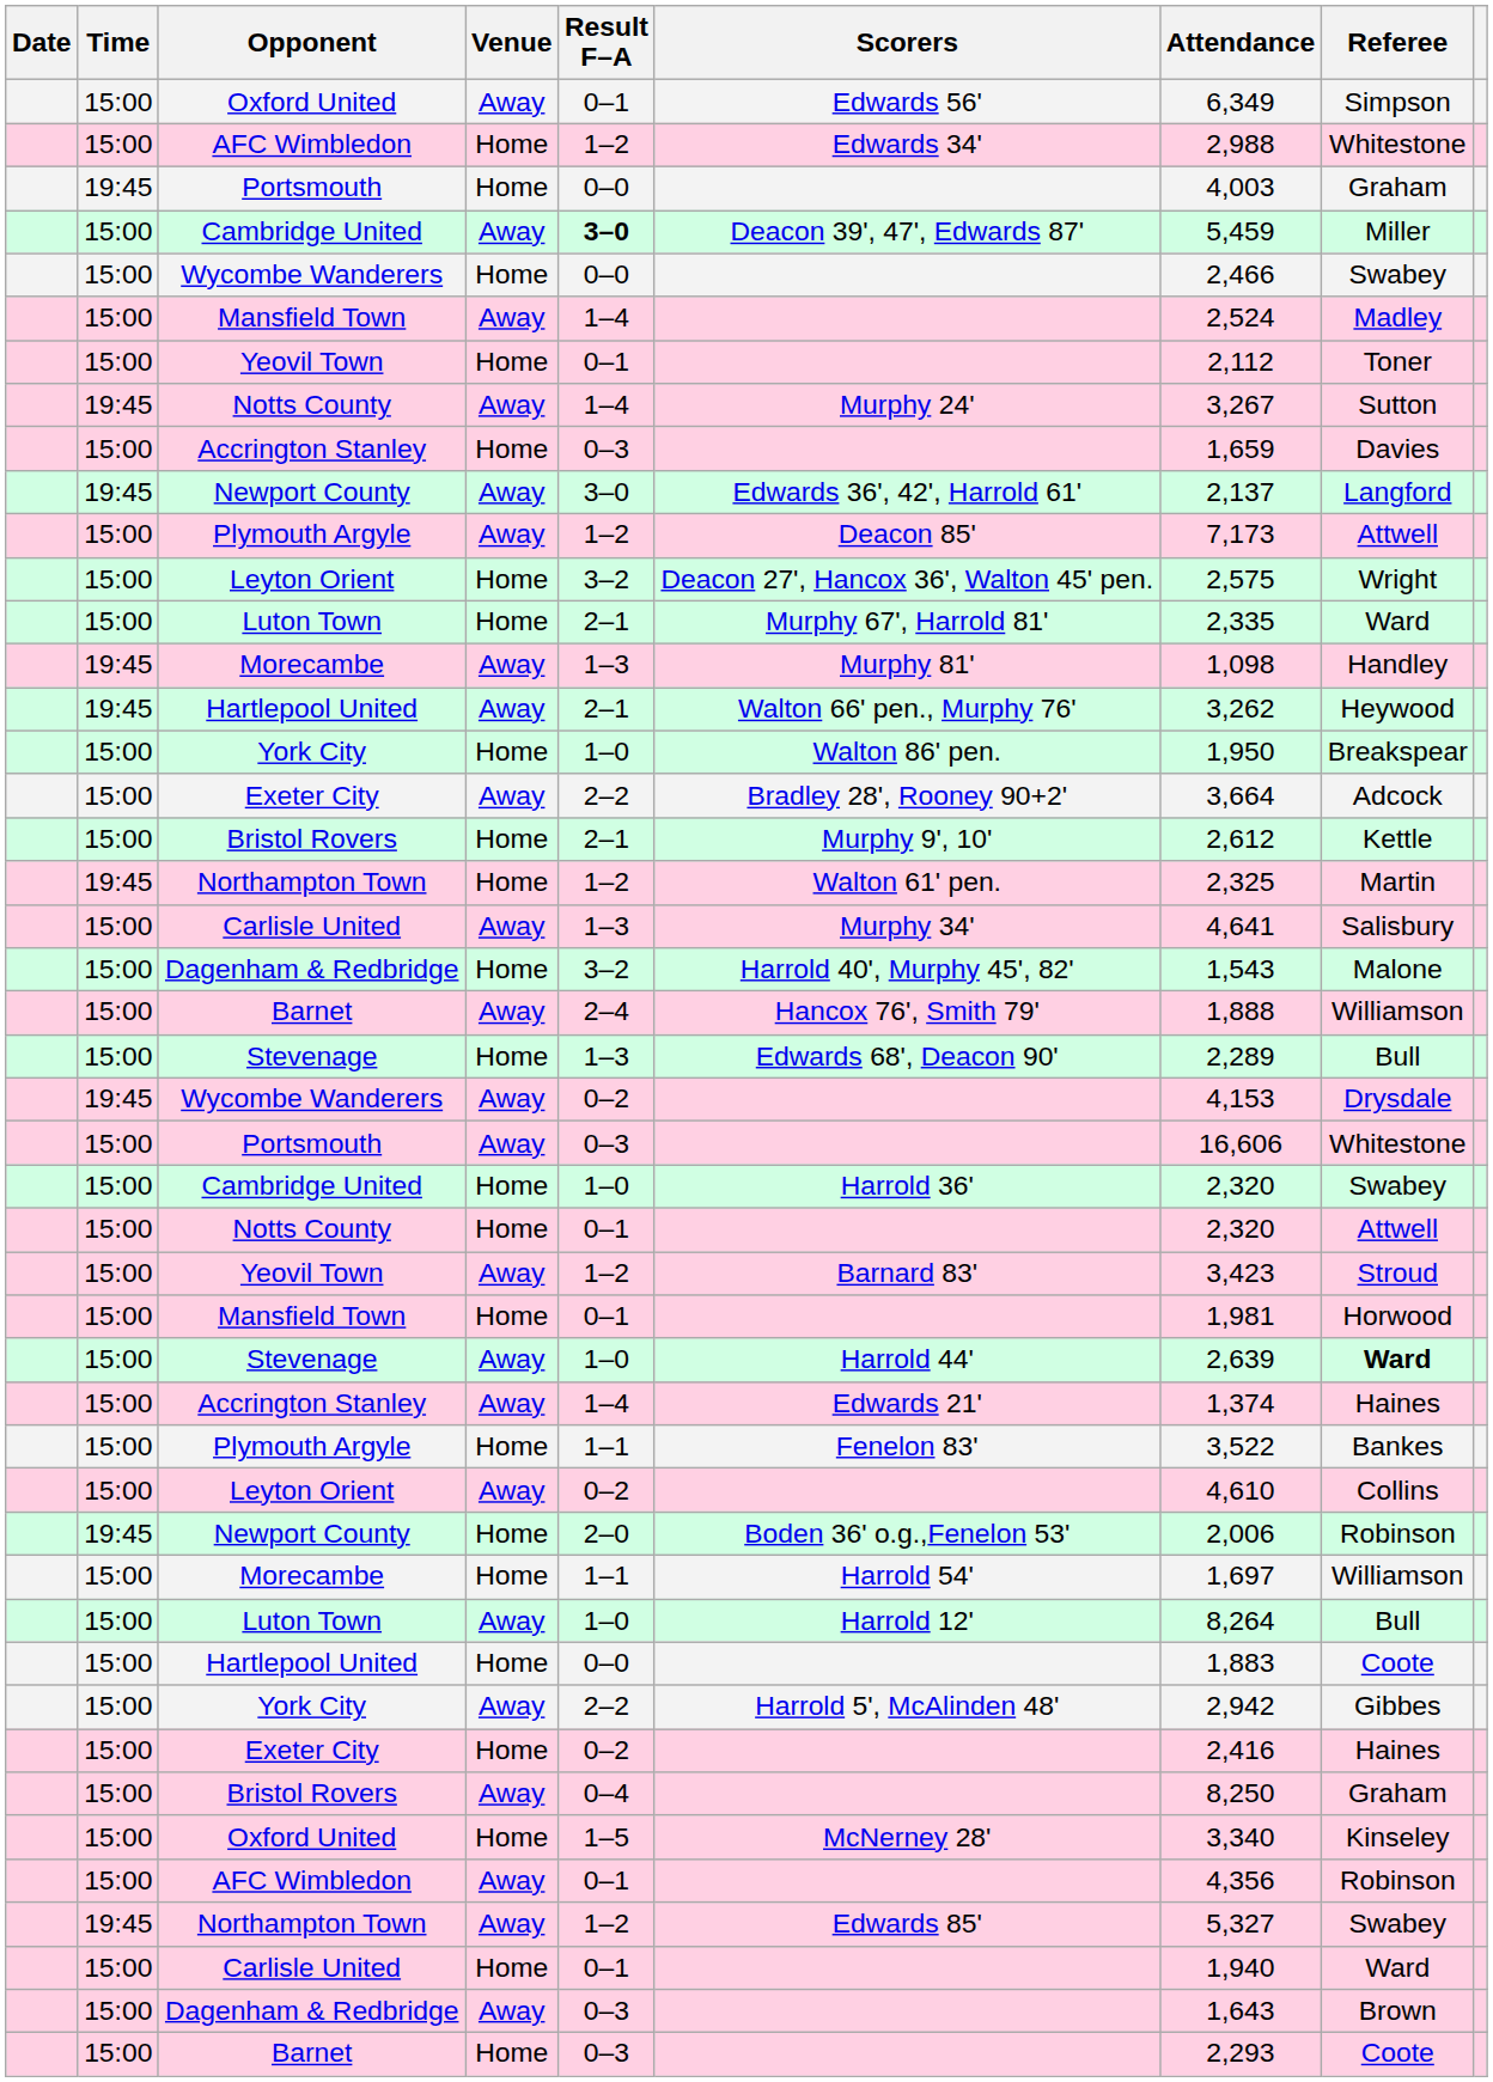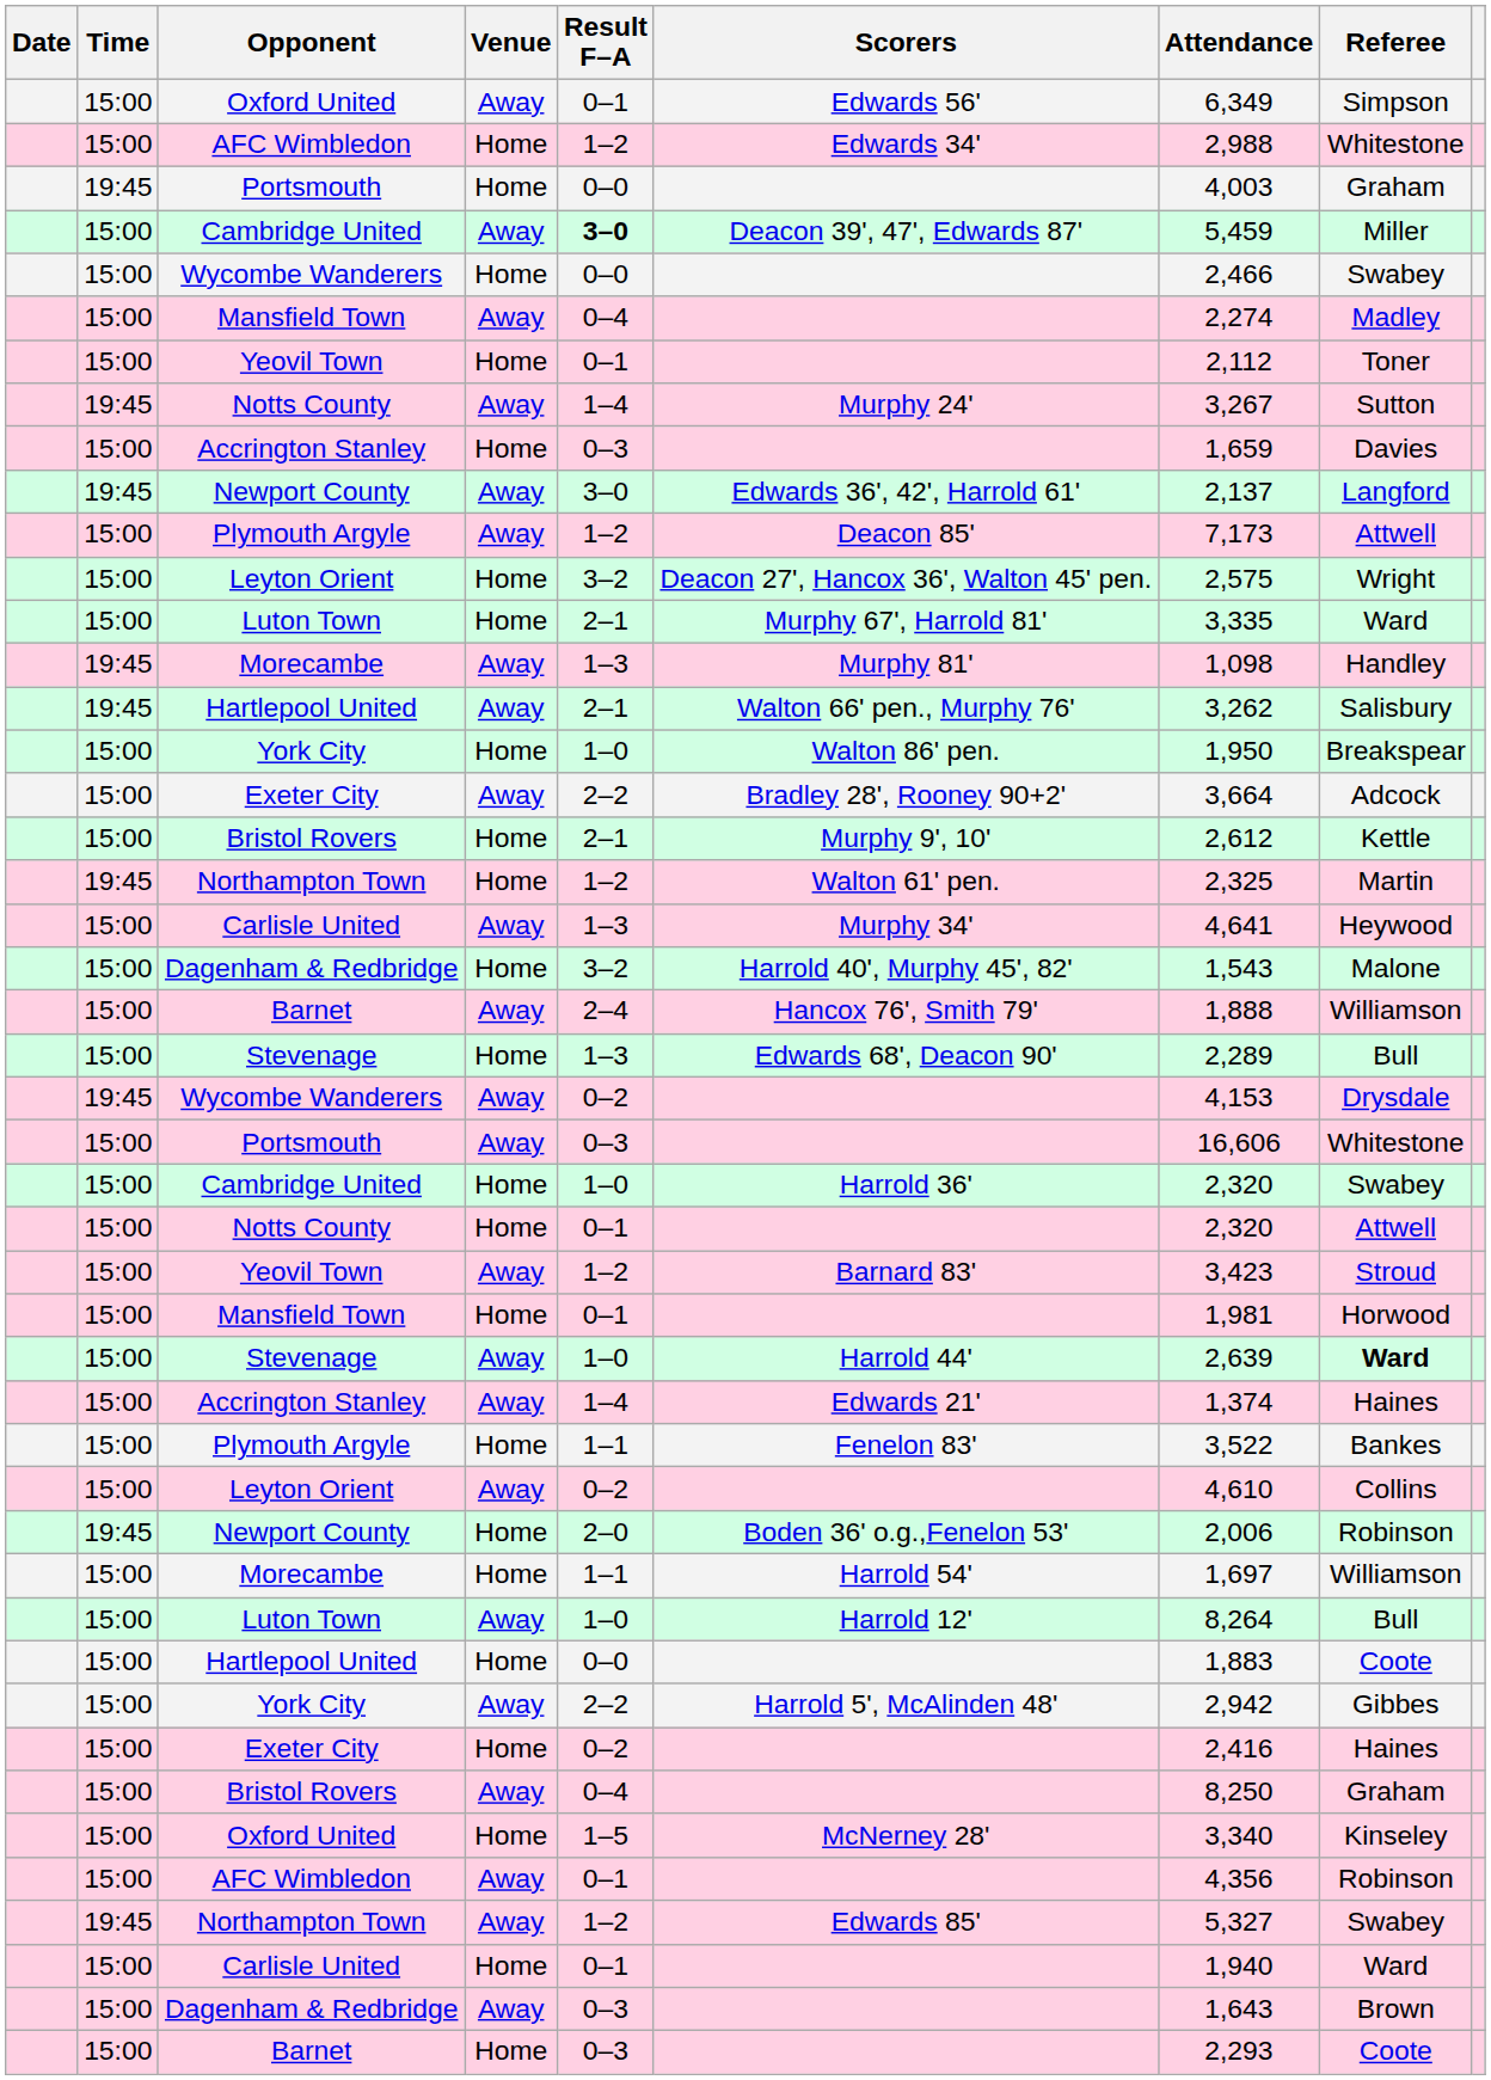 <table class="wikitable sortable" style="text-align:center">
 <tr>
 <th>Date</th>
 <th>Time</th>
 <th>Opponent</th>
 <th>Venue</th>
 <th>Result<br>F–A</th>
 <th class="unsortable">Scorers</th>
 <th>Attendance</th>
 <th class="unsortable">Referee</th>
 <th class="unsortable"></th>
 </tr>
 <tr bgcolor="#f3f3f3">
 <td></td>
 <td>15:00</td>
 <td><a href='#'>Oxford United</a></td>
 <td><a href='#'>Away</a></td>
 <td>0–1</td>
 <td><a href='#'>Edwards</a> 56'</td>
 <td>6,349</td>
 <td>Simpson</td>
 <td></td>
 </tr>
 <tr bgcolor="#ffd0e3">
 <td></td>
 <td>15:00</td>
 <td><a href='#'>AFC Wimbledon</a></td>
 <td>Home</td>
 <td>1–2</td>
 <td><a href='#'>Edwards</a> 34'</td>
 <td>2,988</td>
 <td>Whitestone</td>
 <td></td>
 </tr>
 <tr bgcolor="#f3f3f3">
 <td></td>
 <td>19:45</td>
 <td><a href='#'>Portsmouth</a></td>
 <td>Home</td>
 <td>0–0</td>
 <td></td>
 <td>4,003</td>
 <td>Graham</td>
 <td></td>
 </tr>
 <tr bgcolor="#d0ffe3">
 <td></td>
 <td>15:00</td>
 <td><a href='#'>Cambridge United</a></td>
 <td><a href='#'>Away</a></td>
 <td><strong>3–0</strong></td>
 <td><a href='#'>Deacon</a> 39', 47', <a href='#'>Edwards</a> 87'</td>
 <td>5,459</td>
 <td>Miller</td>
 <td></td>
 </tr>
 <tr bgcolor="#f3f3f3">
 <td></td>
 <td>15:00</td>
 <td><a href='#'>Wycombe Wanderers</a></td>
 <td>Home</td>
 <td>0–0</td>
 <td></td>
 <td>2,466</td>
 <td>Swabey</td>
 <td></td>
 </tr>
 <tr bgcolor="#ffd0e3">
 <td></td>
 <td>15:00</td>
 <td><a href='#'>Mansfield Town</a></td>
 <td><a href='#'>Away</a></td>
-<td>1–4</td>
+<td>0–4</td>
 <td></td>
-<td>2,524</td>
+<td>2,274</td>
 <td><a href='#'>Madley</a></td>
 <td></td>
 </tr>
 <tr bgcolor="#ffd0e3">
 <td></td>
 <td>15:00</td>
 <td><a href='#'>Yeovil Town</a></td>
 <td>Home</td>
 <td>0–1</td>
 <td></td>
 <td>2,112</td>
 <td>Toner</td>
 <td></td>
 </tr>
 <tr bgcolor="#ffd0e3">
 <td></td>
 <td>19:45</td>
 <td><a href='#'>Notts County</a></td>
 <td><a href='#'>Away</a></td>
 <td>1–4</td>
 <td><a href='#'>Murphy</a> 24'</td>
 <td>3,267</td>
 <td>Sutton</td>
 <td></td>
 </tr>
 <tr bgcolor="#ffd0e3">
 <td></td>
 <td>15:00</td>
 <td><a href='#'>Accrington Stanley</a></td>
 <td>Home</td>
 <td>0–3</td>
 <td></td>
 <td>1,659</td>
 <td>Davies</td>
 <td></td>
 </tr>
 <tr bgcolor="#d0ffe3">
 <td></td>
 <td>19:45</td>
 <td><a href='#'>Newport County</a></td>
 <td><a href='#'>Away</a></td>
 <td>3–0</td>
 <td><a href='#'>Edwards</a> 36', 42', <a href='#'>Harrold</a> 61'</td>
 <td>2,137</td>
 <td><a href='#'>Langford</a></td>
 <td></td>
 </tr>
 <tr bgcolor="#ffd0e3">
 <td></td>
 <td>15:00</td>
 <td><a href='#'>Plymouth Argyle</a></td>
 <td><a href='#'>Away</a></td>
 <td>1–2</td>
 <td><a href='#'>Deacon</a> 85'</td>
 <td>7,173</td>
 <td><a href='#'>Attwell</a></td>
 <td></td>
 </tr>
 <tr bgcolor="#d0ffe3">
 <td></td>
 <td>15:00</td>
 <td><a href='#'>Leyton Orient</a></td>
 <td>Home</td>
 <td>3–2</td>
 <td><a href='#'>Deacon</a> 27', <a href='#'>Hancox</a> 36', <a href='#'>Walton</a> 45' pen.</td>
 <td>2,575</td>
 <td>Wright</td>
 <td></td>
 </tr>
 <tr bgcolor="#d0ffe3">
 <td></td>
 <td>15:00</td>
 <td><a href='#'>Luton Town</a></td>
 <td>Home</td>
 <td>2–1</td>
 <td><a href='#'>Murphy</a> 67', <a href='#'>Harrold</a> 81'</td>
-<td>2,335</td>
+<td>3,335</td>
 <td>Ward</td>
 <td></td>
 </tr>
 <tr bgcolor="#ffd0e3">
 <td></td>
 <td>19:45</td>
 <td><a href='#'>Morecambe</a></td>
 <td><a href='#'>Away</a></td>
 <td>1–3</td>
 <td><a href='#'>Murphy</a> 81'</td>
 <td>1,098</td>
 <td>Handley</td>
 <td></td>
 </tr>
 <tr bgcolor="#d0ffe3">
 <td></td>
 <td>19:45</td>
 <td><a href='#'>Hartlepool United</a></td>
 <td><a href='#'>Away</a></td>
 <td>2–1</td>
 <td><a href='#'>Walton</a> 66' pen., <a href='#'>Murphy</a> 76'</td>
 <td>3,262</td>
-<td>Heywood</td>
+<td>Salisbury</td>
 <td></td>
 </tr>
 <tr bgcolor="#d0ffe3">
 <td></td>
 <td>15:00</td>
 <td><a href='#'>York City</a></td>
 <td>Home</td>
 <td>1–0</td>
 <td><a href='#'>Walton</a> 86' pen.</td>
 <td>1,950</td>
 <td>Breakspear</td>
 <td></td>
 </tr>
 <tr bgcolor="#f3f3f3">
 <td></td>
 <td>15:00</td>
 <td><a href='#'>Exeter City</a></td>
 <td><a href='#'>Away</a></td>
 <td>2–2</td>
 <td><a href='#'>Bradley</a> 28', <a href='#'>Rooney</a> 90+2'</td>
 <td>3,664</td>
 <td>Adcock</td>
 <td></td>
 </tr>
 <tr bgcolor="#d0ffe3">
 <td></td>
 <td>15:00</td>
 <td><a href='#'>Bristol Rovers</a></td>
 <td>Home</td>
 <td>2–1</td>
 <td><a href='#'>Murphy</a> 9', 10'</td>
 <td>2,612</td>
 <td>Kettle</td>
 <td></td>
 </tr>
 <tr bgcolor="#ffd0e3">
 <td></td>
 <td>19:45</td>
 <td><a href='#'>Northampton Town</a></td>
 <td>Home</td>
 <td>1–2</td>
 <td><a href='#'>Walton</a> 61' pen.</td>
 <td>2,325</td>
 <td>Martin</td>
 <td></td>
 </tr>
 <tr bgcolor="#ffd0e3">
 <td></td>
 <td>15:00</td>
 <td><a href='#'>Carlisle United</a></td>
 <td><a href='#'>Away</a></td>
 <td>1–3</td>
 <td><a href='#'>Murphy</a> 34'</td>
 <td>4,641</td>
-<td>Salisbury</td>
+<td>Heywood</td>
 <td></td>
 </tr>
 <tr bgcolor="#d0ffe3">
 <td></td>
 <td>15:00</td>
 <td><a href='#'>Dagenham & Redbridge</a></td>
 <td>Home</td>
 <td>3–2</td>
 <td><a href='#'>Harrold</a> 40', <a href='#'>Murphy</a> 45', 82'</td>
 <td>1,543</td>
 <td>Malone</td>
 <td></td>
 </tr>
 <tr bgcolor="#ffd0e3">
 <td></td>
 <td>15:00</td>
 <td><a href='#'>Barnet</a></td>
 <td><a href='#'>Away</a></td>
 <td>2–4</td>
 <td><a href='#'>Hancox</a> 76', <a href='#'>Smith</a> 79'</td>
 <td>1,888</td>
 <td>Williamson</td>
 <td></td>
 </tr>
 <tr bgcolor="#d0ffe3">
 <td></td>
 <td>15:00</td>
 <td><a href='#'>Stevenage</a></td>
 <td>Home</td>
 <td>1–3</td>
 <td><a href='#'>Edwards</a> 68', <a href='#'>Deacon</a> 90'</td>
 <td>2,289</td>
 <td>Bull</td>
 <td></td>
 </tr>
 <tr bgcolor="#ffd0e3">
 <td></td>
 <td>19:45</td>
 <td><a href='#'>Wycombe Wanderers</a></td>
 <td><a href='#'>Away</a></td>
 <td>0–2</td>
 <td></td>
 <td>4,153</td>
 <td><a href='#'>Drysdale</a></td>
 <td></td>
 </tr>
 <tr bgcolor="#ffd0e3">
 <td></td>
 <td>15:00</td>
 <td><a href='#'>Portsmouth</a></td>
 <td><a href='#'>Away</a></td>
 <td>0–3</td>
 <td></td>
 <td>16,606</td>
 <td>Whitestone</td>
 <td></td>
 </tr>
 <tr bgcolor="#d0ffe3">
 <td></td>
 <td>15:00</td>
 <td><a href='#'>Cambridge United</a></td>
 <td>Home</td>
 <td>1–0</td>
 <td><a href='#'>Harrold</a> 36'</td>
 <td>2,320</td>
 <td>Swabey</td>
 <td></td>
 </tr>
 <tr bgcolor="#ffd0e3">
 <td></td>
 <td>15:00</td>
 <td><a href='#'>Notts County</a></td>
 <td>Home</td>
 <td>0–1</td>
 <td></td>
 <td>2,320</td>
 <td><a href='#'>Attwell</a></td>
 <td></td>
 </tr>
 <tr bgcolor="#ffd0e3">
 <td></td>
 <td>15:00</td>
 <td><a href='#'>Yeovil Town</a></td>
 <td><a href='#'>Away</a></td>
 <td>1–2</td>
 <td><a href='#'>Barnard</a> 83'</td>
 <td>3,423</td>
 <td><a href='#'>Stroud</a></td>
 <td></td>
 </tr>
 <tr bgcolor="#ffd0e3">
 <td></td>
 <td>15:00</td>
 <td><a href='#'>Mansfield Town</a></td>
 <td>Home</td>
 <td>0–1</td>
 <td></td>
 <td>1,981</td>
 <td>Horwood</td>
 <td></td>
 </tr>
 <tr bgcolor="#d0ffe3">
 <td></td>
 <td>15:00</td>
 <td><a href='#'>Stevenage</a></td>
 <td><a href='#'>Away</a></td>
 <td>1–0</td>
 <td><a href='#'>Harrold</a> 44'</td>
 <td>2,639</td>
 <td><strong>Ward</strong></td>
 <td></td>
 </tr>
 <tr bgcolor="#ffd0e3">
 <td></td>
 <td>15:00</td>
 <td><a href='#'>Accrington Stanley</a></td>
 <td><a href='#'>Away</a></td>
 <td>1–4</td>
 <td><a href='#'>Edwards</a> 21'</td>
 <td>1,374</td>
 <td>Haines</td>
 <td></td>
 </tr>
 <tr bgcolor="#f3f3f3">
 <td></td>
 <td>15:00</td>
 <td><a href='#'>Plymouth Argyle</a></td>
 <td>Home</td>
 <td>1–1</td>
 <td><a href='#'>Fenelon</a> 83'</td>
 <td>3,522</td>
 <td>Bankes</td>
 <td></td>
 </tr>
 <tr bgcolor="#ffd0e3">
 <td></td>
 <td>15:00</td>
 <td><a href='#'>Leyton Orient</a></td>
 <td><a href='#'>Away</a></td>
 <td>0–2</td>
 <td></td>
 <td>4,610</td>
 <td>Collins</td>
 <td></td>
 </tr>
 <tr bgcolor="#d0ffe3">
 <td></td>
 <td>19:45</td>
 <td><a href='#'>Newport County</a></td>
 <td>Home</td>
 <td>2–0</td>
 <td><a href='#'>Boden</a> 36' o.g.,<a href='#'>Fenelon</a> 53'</td>
 <td>2,006</td>
 <td>Robinson</td>
 <td></td>
 </tr>
 <tr bgcolor="#f3f3f3">
 <td></td>
 <td>15:00</td>
 <td><a href='#'>Morecambe</a></td>
 <td>Home</td>
 <td>1–1</td>
 <td><a href='#'>Harrold</a> 54'</td>
 <td>1,697</td>
 <td>Williamson</td>
 <td></td>
 </tr>
 <tr bgcolor="#d0ffe3">
 <td></td>
 <td>15:00</td>
 <td><a href='#'>Luton Town</a></td>
 <td><a href='#'>Away</a></td>
 <td>1–0</td>
 <td><a href='#'>Harrold</a> 12'</td>
 <td>8,264</td>
 <td>Bull</td>
 <td></td>
 </tr>
 <tr bgcolor="#f3f3f3">
 <td></td>
 <td>15:00</td>
 <td><a href='#'>Hartlepool United</a></td>
 <td>Home</td>
 <td>0–0</td>
 <td></td>
 <td>1,883</td>
 <td><a href='#'>Coote</a></td>
 <td></td>
 </tr>
 <tr bgcolor="#f3f3f3">
 <td></td>
 <td>15:00</td>
 <td><a href='#'>York City</a></td>
 <td><a href='#'>Away</a></td>
 <td>2–2</td>
 <td><a href='#'>Harrold</a> 5', <a href='#'>McAlinden</a> 48'</td>
 <td>2,942</td>
 <td>Gibbes</td>
 <td></td>
 </tr>
 <tr bgcolor="#ffd0e3">
 <td></td>
 <td>15:00</td>
 <td><a href='#'>Exeter City</a></td>
 <td>Home</td>
 <td>0–2</td>
 <td></td>
 <td>2,416</td>
 <td>Haines</td>
 <td></td>
 </tr>
 <tr bgcolor="#ffd0e3">
 <td></td>
 <td>15:00</td>
 <td><a href='#'>Bristol Rovers</a></td>
 <td><a href='#'>Away</a></td>
 <td>0–4</td>
 <td></td>
 <td>8,250</td>
 <td>Graham</td>
 <td></td>
 </tr>
 <tr bgcolor="#ffd0e3">
 <td></td>
 <td>15:00</td>
 <td><a href='#'>Oxford United</a></td>
 <td>Home</td>
 <td>1–5</td>
 <td><a href='#'>McNerney</a> 28'</td>
 <td>3,340</td>
 <td>Kinseley</td>
 <td></td>
 </tr>
 <tr bgcolor="#ffd0e3">
 <td></td>
 <td>15:00</td>
 <td><a href='#'>AFC Wimbledon</a></td>
 <td><a href='#'>Away</a></td>
 <td>0–1</td>
 <td></td>
 <td>4,356</td>
 <td>Robinson</td>
 <td></td>
 </tr>
 <tr bgcolor="#ffd0e3">
 <td></td>
 <td>19:45</td>
 <td><a href='#'>Northampton Town</a></td>
 <td><a href='#'>Away</a></td>
 <td>1–2</td>
 <td><a href='#'>Edwards</a> 85'</td>
 <td>5,327</td>
 <td>Swabey</td>
 <td></td>
 </tr>
 <tr bgcolor="#ffd0e3">
 <td></td>
 <td>15:00</td>
 <td><a href='#'>Carlisle United</a></td>
 <td>Home</td>
 <td>0–1</td>
 <td></td>
 <td>1,940</td>
 <td>Ward</td>
 <td></td>
 </tr>
 <tr bgcolor="#ffd0e3">
 <td></td>
 <td>15:00</td>
 <td><a href='#'>Dagenham & Redbridge</a></td>
 <td><a href='#'>Away</a></td>
 <td>0–3</td>
 <td></td>
 <td>1,643</td>
 <td>Brown</td>
 <td></td>
 </tr>
 <tr bgcolor="#ffd0e3">
 <td></td>
 <td>15:00</td>
 <td><a href='#'>Barnet</a></td>
 <td>Home</td>
 <td>0–3</td>
 <td></td>
 <td>2,293</td>
 <td><a href='#'>Coote</a></td>
 <td></td>
 </tr>
 </table>
